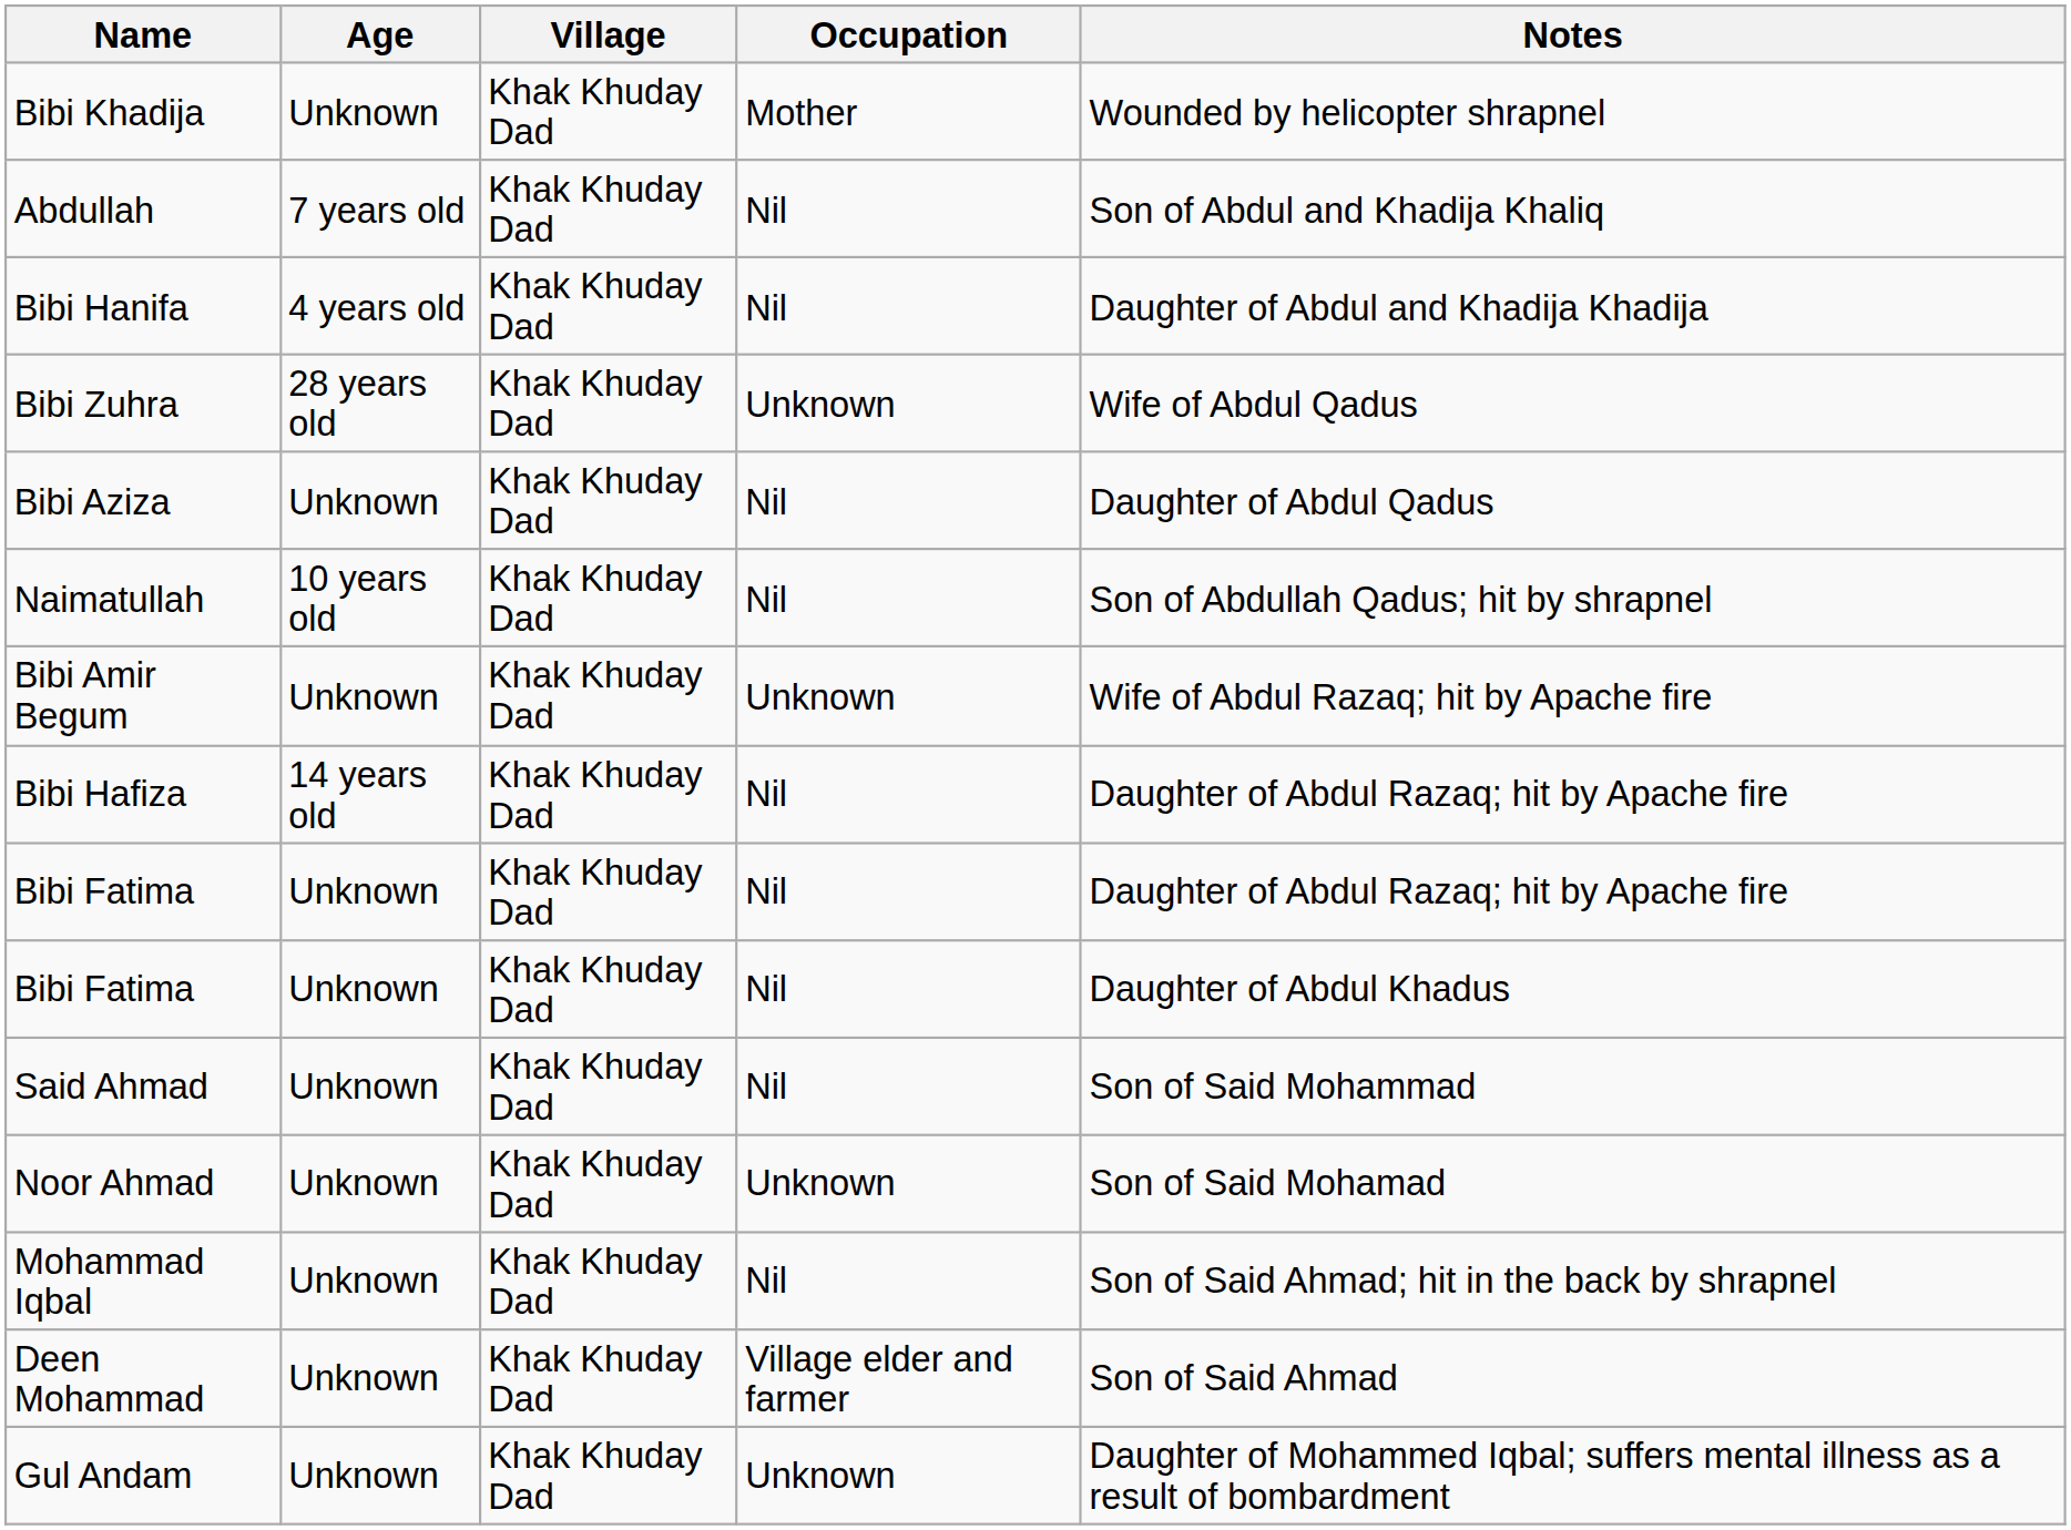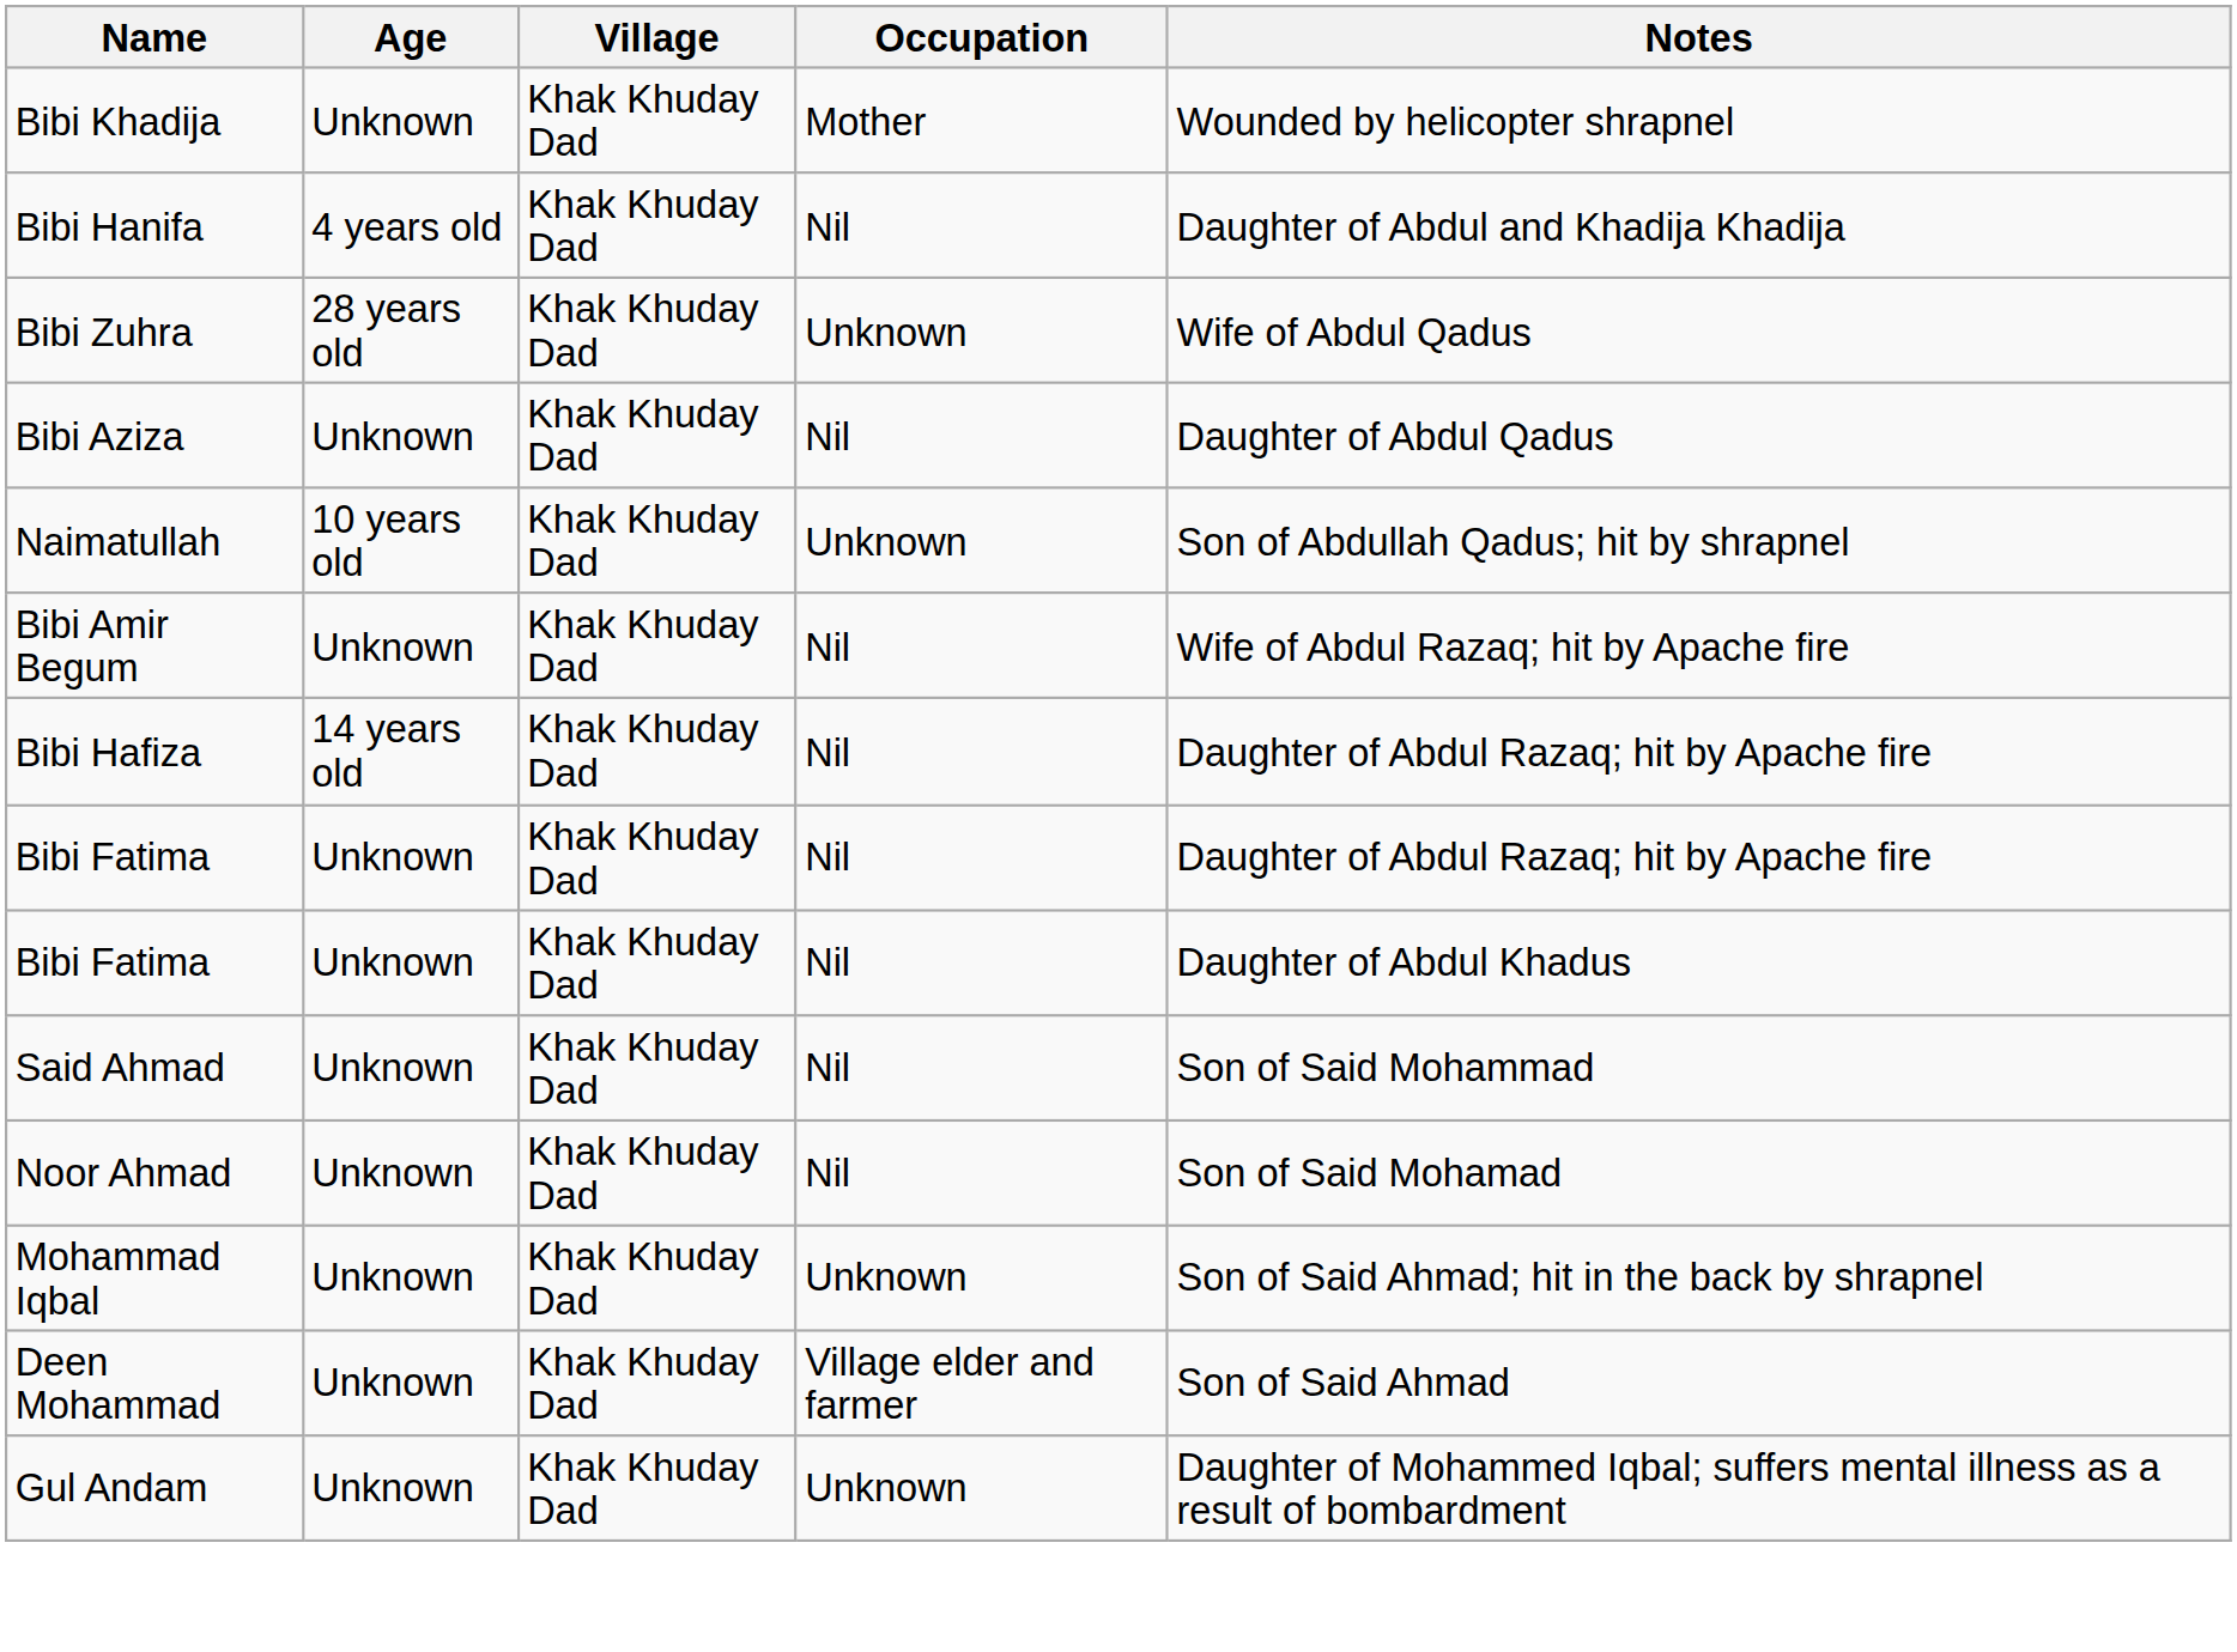 <table class="wikitable" style="font-size: 95%;">
 <tr>
 <th>Name</th>
 <th>Age</th>
 <th>Village</th>
 <th>Occupation</th>
 <th>Notes</th>
 </tr>
 <tr>
 <td>Bibi Khadija</td>
 <td>Unknown</td>
 <td>Khak Khuday Dad</td>
 <td>Mother</td>
 <td>Wounded by helicopter shrapnel</td>
-</tr>
-<tr>
-<td>Abdullah</td>
-<td>7 years old</td>
-<td>Khak Khuday Dad</td>
-<td>Nil</td>
-<td>Son of Abdul and Khadija Khaliq</td>
 </tr>
 <tr>
 <td>Bibi Hanifa</td>
 <td>4 years old</td>
 <td>Khak Khuday Dad</td>
 <td>Nil</td>
 <td>Daughter of Abdul and Khadija Khadija</td>
 </tr>
 <tr>
 <td>Bibi Zuhra</td>
 <td>28 years old</td>
 <td>Khak Khuday Dad</td>
 <td>Unknown</td>
 <td>Wife of Abdul Qadus</td>
 </tr>
 <tr>
 <td>Bibi Aziza</td>
 <td>Unknown</td>
 <td>Khak Khuday Dad</td>
 <td>Nil</td>
 <td>Daughter of Abdul Qadus</td>
 </tr>
 <tr>
 <td>Naimatullah</td>
 <td>10 years old</td>
 <td>Khak Khuday Dad</td>
-<td>Nil</td>
+<td>Unknown</td>
 <td>Son of Abdullah Qadus; hit by shrapnel</td>
 </tr>
 <tr>
 <td>Bibi Amir Begum</td>
 <td>Unknown</td>
 <td>Khak Khuday Dad</td>
-<td>Unknown</td>
+<td>Nil</td>
 <td>Wife of Abdul Razaq; hit by Apache fire</td>
 </tr>
 <tr>
 <td>Bibi Hafiza</td>
 <td>14 years old</td>
 <td>Khak Khuday Dad</td>
 <td>Nil</td>
 <td>Daughter of Abdul Razaq; hit by Apache fire</td>
 </tr>
 <tr>
 <td>Bibi Fatima</td>
 <td>Unknown</td>
 <td>Khak Khuday Dad</td>
 <td>Nil</td>
 <td>Daughter of Abdul Razaq; hit by Apache fire</td>
 </tr>
 <tr>
 <td>Bibi Fatima</td>
 <td>Unknown</td>
 <td>Khak Khuday Dad</td>
 <td>Nil</td>
 <td>Daughter of Abdul Khadus</td>
 </tr>
 <tr>
 <td>Said Ahmad</td>
 <td>Unknown</td>
 <td>Khak Khuday Dad</td>
 <td>Nil</td>
 <td>Son of Said Mohammad</td>
 </tr>
 <tr>
 <td>Noor Ahmad</td>
 <td>Unknown</td>
 <td>Khak Khuday Dad</td>
-<td>Unknown</td>
+<td>Nil</td>
 <td>Son of Said Mohamad</td>
 </tr>
 <tr>
 <td>Mohammad Iqbal</td>
 <td>Unknown</td>
 <td>Khak Khuday Dad</td>
-<td>Nil</td>
+<td>Unknown</td>
 <td>Son of Said Ahmad; hit in the back by shrapnel</td>
 </tr>
 <tr>
 <td>Deen Mohammad</td>
 <td>Unknown</td>
 <td>Khak Khuday Dad</td>
 <td>Village elder and farmer</td>
 <td>Son of Said Ahmad</td>
 </tr>
 <tr>
 <td>Gul Andam</td>
 <td>Unknown</td>
 <td>Khak Khuday Dad</td>
 <td>Unknown</td>
 <td>Daughter of Mohammed Iqbal; suffers mental illness as a result of bombardment</td>
 </tr>
 </table>
